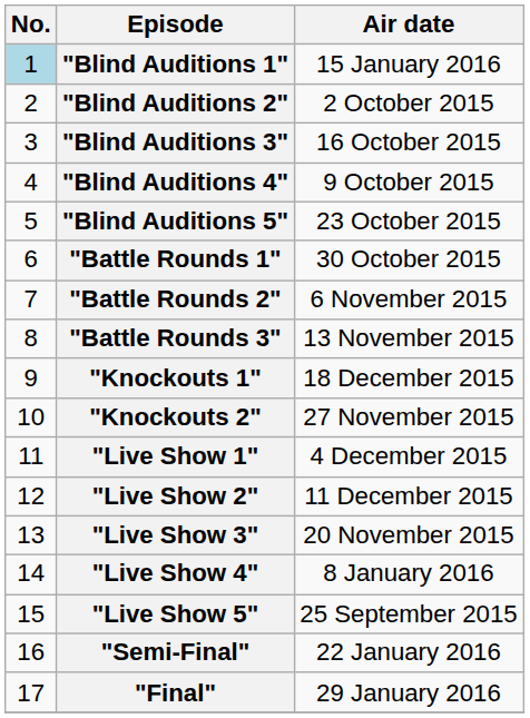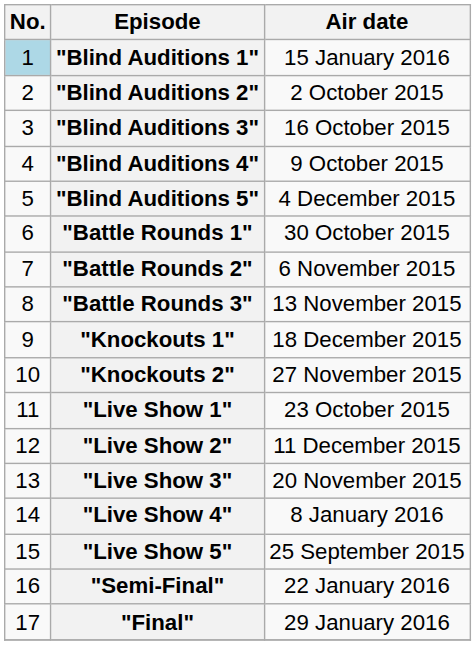 <table class="wikitable unsortable" style="text-align:center" width:"100%; line-height:16px;">
 <tr>
 <th>No.</th>
 <th>Episode</th>
 <th>Air date</th>
 </tr>
 <tr>
 <td style="background: lightblue;">1</td>
 <th>"Blind Auditions 1"</th>
 <td>15 January 2016</td>
 </tr>
 <tr>
 <td>2</td>
 <th>"Blind Auditions 2"</th>
 <td>2 October 2015</td>
 </tr>
 <tr>
 <td>3</td>
 <th>"Blind Auditions 3"</th>
 <td>16 October 2015</td>
 </tr>
 <tr>
 <td>4</td>
 <th>"Blind Auditions 4"</th>
 <td>9 October 2015</td>
 </tr>
 <tr>
 <td>5</td>
 <th>"Blind Auditions 5"</th>
-<td>23 October 2015</td>
+<td>4 December 2015</td>
 </tr>
 <tr>
 <td>6</td>
 <th>"Battle Rounds 1"</th>
 <td>30 October 2015</td>
 </tr>
 <tr>
 <td>7</td>
 <th>"Battle Rounds 2"</th>
 <td>6 November 2015</td>
 </tr>
 <tr>
 <td>8</td>
 <th>"Battle Rounds 3"</th>
 <td>13 November 2015</td>
 </tr>
 <tr>
 <td>9</td>
 <th>"Knockouts 1"</th>
 <td>18 December 2015</td>
 </tr>
 <tr>
 <td>10</td>
 <th>"Knockouts 2"</th>
 <td>27 November 2015</td>
 </tr>
 <tr>
 <td>11</td>
 <th>"Live Show 1"</th>
-<td>4 December 2015</td>
+<td>23 October 2015</td>
 </tr>
 <tr>
 <td>12</td>
 <th>"Live Show 2"</th>
 <td>11 December 2015</td>
 </tr>
 <tr>
 <td>13</td>
 <th>"Live Show 3"</th>
 <td>20 November 2015</td>
 </tr>
 <tr>
 <td>14</td>
 <th>"Live Show 4"</th>
 <td>8 January 2016</td>
 </tr>
 <tr>
 <td>15</td>
 <th>"Live Show 5"</th>
 <td>25 September 2015</td>
 </tr>
 <tr>
 <td>16</td>
 <th>"Semi-Final"</th>
 <td>22 January 2016</td>
 </tr>
 <tr>
 <td>17</td>
 <th>"Final"</th>
 <td>29 January 2016</td>
 </tr>
 <tr>
 </tr>
 </table>
